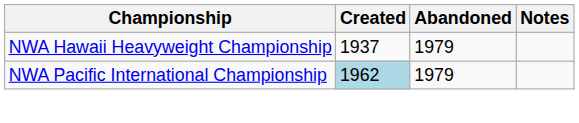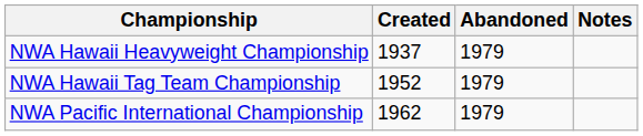 <table class="wikitable">
 <tr>
 <th>Championship</th>
 <th>Created</th>
 <th>Abandoned</th>
 <th>Notes</th>
 </tr>
 <tr>
 <td><a href='#'>NWA Hawaii Heavyweight Championship</a></td>
 <td>1937</td>
 <td>1979</td>
 <td></td>
 </tr>
 <tr>
+<td><a href='#'>NWA Hawaii Tag Team Championship</a></td>
+<td>1952</td>
+<td>1979</td>
+<td></td>
+</tr>
+<tr>
 <td><a href='#'>NWA Pacific International Championship</a></td>
-<td style="background: lightblue;">1962</td>
+<td>1962</td>
 <td>1979</td>
 <td></td>
 </tr>
 </table>
